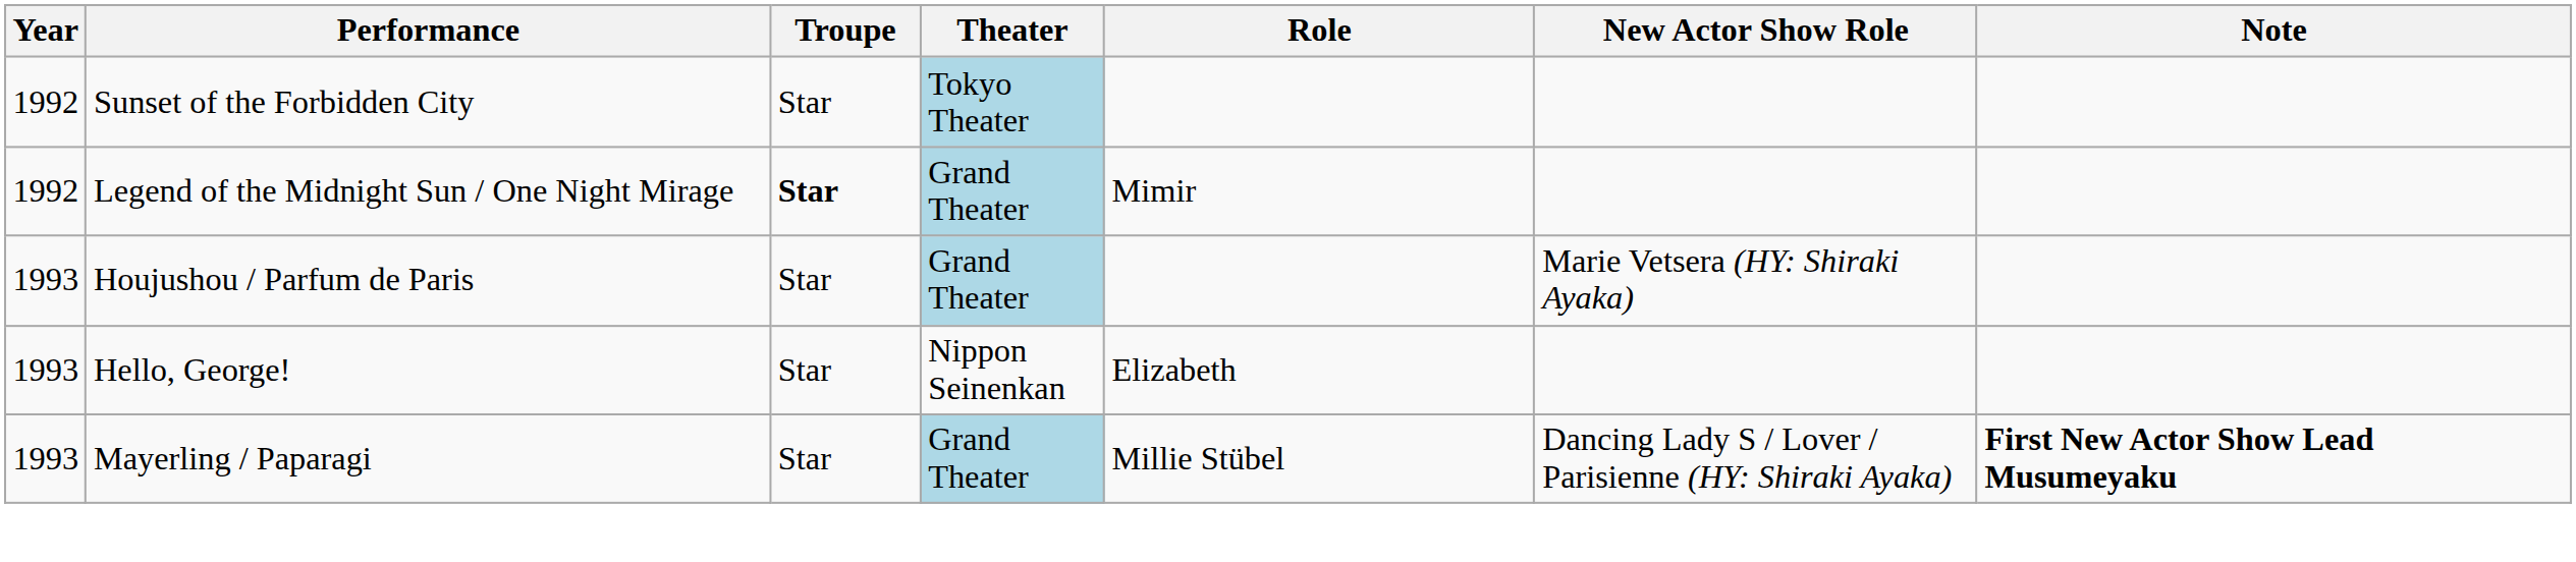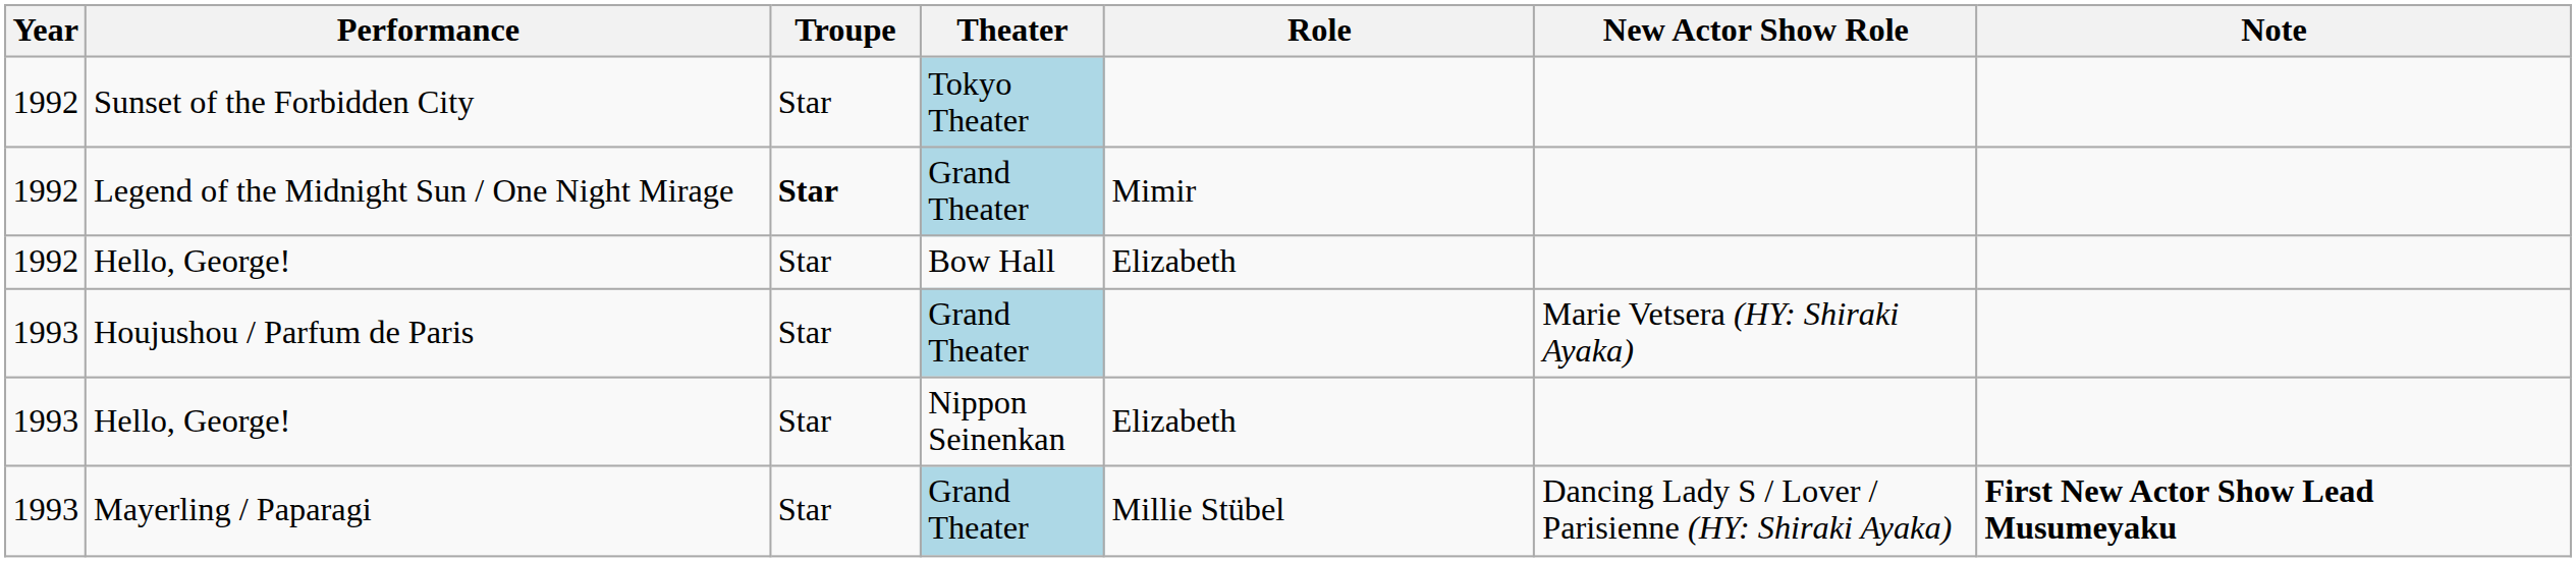 <table class="wikitable">
 <tr>
 <th !style=width:20em>Year</th>
 <th style=width:250em>Performance</th>
 <th style=width:20em>Troupe</th>
 <th style=width:20em>Theater</th>
 <th style=width:150em>Role</th>
 <th style=width:150em>New Actor Show Role</th>
 <th style=width:200em>Note</th>
 </tr>
 <tr>
 <td>1992</td>
 <td>Sunset of the Forbidden City</td>
 <td>Star</td>
 <td style="background-color: lightblue">Tokyo Theater</td>
 <td></td>
 <td></td>
 <td></td>
 </tr>
 <tr>
 <td>1992</td>
 <td>Legend of the Midnight Sun / One Night Mirage</td>
 <td><strong>Star</strong></td>
 <td style="background-color: lightblue">Grand Theater</td>
 <td>Mimir</td>
+<td></td>
+<td></td>
+</tr>
+<tr>
+<td>1992</td>
+<td>Hello, George!</td>
+<td>Star</td>
+<td>Bow Hall</td>
+<td>Elizabeth</td>
 <td></td>
 <td></td>
 </tr>
 <tr>
 <td>1993</td>
 <td>Houjushou / Parfum de Paris</td>
 <td>Star</td>
 <td style="background-color: lightblue">Grand Theater</td>
 <td></td>
 <td>Marie Vetsera <em>(HY: Shiraki Ayaka)</em></td>
 <td></td>
 </tr>
 <tr>
 <td>1993</td>
 <td>Hello, George!</td>
 <td>Star</td>
 <td>Nippon Seinenkan</td>
 <td>Elizabeth</td>
 <td></td>
 <td></td>
 </tr>
 <tr>
 <td>1993</td>
 <td>Mayerling / Paparagi</td>
 <td>Star</td>
 <td style="background-color: lightblue">Grand Theater</td>
 <td>Millie Stübel</td>
 <td>Dancing Lady S / Lover / Parisienne <em>(HY: Shiraki Ayaka)</em></td>
 <td><strong>First New Actor Show Lead Musumeyaku</strong></td>
 </tr>
 </table>
